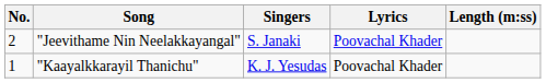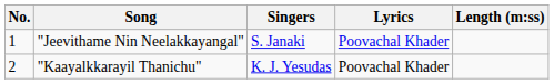 <table class="wikitable" style="font-size:95%;">
 <tr>
 <th>No.</th>
 <th>Song</th>
 <th>Singers</th>
 <th>Lyrics</th>
 <th>Length (m:ss)</th>
 </tr>
 <tr>
-<td>2</td>
+<td>1</td>
 <td>"Jeevithame Nin Neelakkayangal"</td>
 <td><a href='#'>S. Janaki</a></td>
 <td><a href='#'>Poovachal Khader</a></td>
 <td></td>
 </tr>
 <tr>
-<td>1</td>
+<td>2</td>
 <td>"Kaayalkkarayil Thanichu"</td>
 <td><a href='#'>K. J. Yesudas</a></td>
 <td>Poovachal Khader</td>
 <td></td>
 </tr>
 </table>
